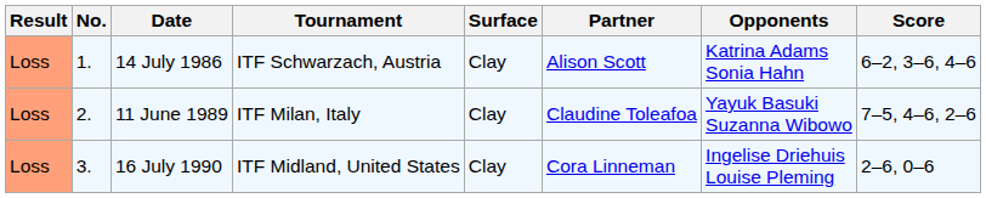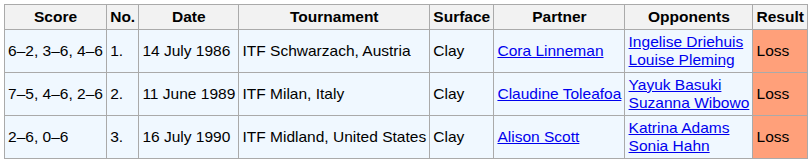 <table class="sortable wikitable" style=font-size:97%>
 <tr>
-<th>Result</th>
+<th class="unsortable">Score</th>
 <th>No.</th>
 <th>Date</th>
 <th>Tournament</th>
 <th>Surface</th>
 <th>Partner</th>
 <th>Opponents</th>
-<th class="unsortable">Score</th>
+<th>Result</th>
 </tr>
 <tr style="background:#f0f8ff;">
-<td style="background:#ffa07a;">Loss</td>
+<td>6–2, 3–6, 4–6</td>
 <td>1.</td>
 <td>14 July 1986</td>
 <td>ITF Schwarzach, Austria</td>
 <td>Clay</td>
-<td> <a href='#'>Alison Scott</a></td>
-<td> <a href='#'>Katrina Adams</a> <br>  <a href='#'>Sonia Hahn</a></td>
-<td>6–2, 3–6, 4–6</td>
+<td> <a href='#'>Cora Linneman</a></td>
+<td> <a href='#'>Ingelise Driehuis</a> <br>  <a href='#'>Louise Pleming</a></td>
+<td style="background:#ffa07a;">Loss</td>
 </tr>
 <tr style="background:#f0f8ff;">
-<td style="background:#ffa07a;">Loss</td>
+<td>7–5, 4–6, 2–6</td>
 <td>2.</td>
 <td>11 June 1989</td>
 <td>ITF Milan, Italy</td>
 <td>Clay</td>
 <td> <a href='#'>Claudine Toleafoa</a></td>
 <td> <a href='#'>Yayuk Basuki</a> <br>  <a href='#'>Suzanna Wibowo</a></td>
-<td>7–5, 4–6, 2–6</td>
+<td style="background:#ffa07a;">Loss</td>
 </tr>
 <tr style="background:#f0f8ff;">
-<td style="background:#ffa07a;">Loss</td>
+<td>2–6, 0–6</td>
 <td>3.</td>
 <td>16 July 1990</td>
 <td>ITF Midland, United States</td>
 <td>Clay</td>
-<td> <a href='#'>Cora Linneman</a></td>
-<td> <a href='#'>Ingelise Driehuis</a> <br>  <a href='#'>Louise Pleming</a></td>
-<td>2–6, 0–6</td>
+<td> <a href='#'>Alison Scott</a></td>
+<td> <a href='#'>Katrina Adams</a> <br>  <a href='#'>Sonia Hahn</a></td>
+<td style="background:#ffa07a;">Loss</td>
 </tr>
 </table>
